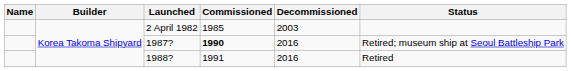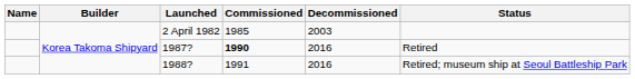 <table class="wikitable">
 <tr>
 <th>Name</th>
 <th>Builder</th>
 <th>Launched</th>
 <th>Commissioned</th>
 <th>Decommissioned</th>
 <th>Status</th>
 </tr>
 <tr>
 <td></td>
 <td rowspan="3"><a href='#'>Korea Takoma Shipyard</a></td>
 <td>2 April 1982</td>
 <td>1985</td>
 <td>2003</td>
 <td></td>
 </tr>
 <tr>
 <td></td>
 <td>1987?</td>
 <td><strong>1990</strong></td>
 <td>2016</td>
-<td>Retired; museum ship at <a href='#'>Seoul Battleship Park</a></td>
+<td>Retired</td>
 </tr>
 <tr>
 <td></td>
 <td>1988?</td>
 <td>1991</td>
 <td>2016</td>
-<td>Retired</td>
+<td>Retired; museum ship at <a href='#'>Seoul Battleship Park</a></td>
 </tr>
 </table>
